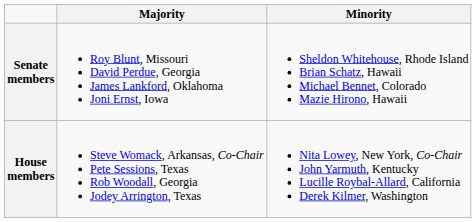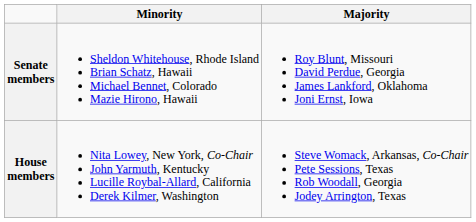 <table class=wikitable>
 <tr>
 <td></td>
+<th>Minority</th>
 <th>Majority</th>
-<th>Minority</th>
 </tr>
 <tr>
 <th>Senate<br>members</th>
+<td valign="top" ><br><ul><li><a href='#'>Sheldon Whitehouse</a>, Rhode Island</li><li><a href='#'>Brian Schatz</a>, Hawaii</li><li><a href='#'>Michael Bennet</a>, Colorado</li><li><a href='#'>Mazie Hirono</a>, Hawaii</li></ul></td>
 <td valign="top" ><br><ul><li><a href='#'>Roy Blunt</a>, Missouri</li><li><a href='#'>David Perdue</a>, Georgia</li><li><a href='#'>James Lankford</a>, Oklahoma</li><li><a href='#'>Joni Ernst</a>, Iowa</li></ul></td>
-<td valign="top" ><br><ul><li><a href='#'>Sheldon Whitehouse</a>, Rhode Island</li><li><a href='#'>Brian Schatz</a>, Hawaii</li><li><a href='#'>Michael Bennet</a>, Colorado</li><li><a href='#'>Mazie Hirono</a>, Hawaii</li></ul></td>
 </tr>
 <tr>
 <th>House<br>members</th>
+<td valign="top" ><br><ul><li><a href='#'>Nita Lowey</a>, New York, <em>Co-Chair</em></li><li><a href='#'>John Yarmuth</a>, Kentucky</li><li><a href='#'>Lucille Roybal-Allard</a>, California</li><li><a href='#'>Derek Kilmer</a>, Washington</li></ul></td>
 <td valign="top" ><br><ul><li><a href='#'>Steve Womack</a>, Arkansas, <em>Co-Chair</em></li><li><a href='#'>Pete Sessions</a>, Texas</li><li><a href='#'>Rob Woodall</a>, Georgia</li><li><a href='#'>Jodey Arrington</a>, Texas</li></ul></td>
-<td valign="top" ><br><ul><li><a href='#'>Nita Lowey</a>, New York, <em>Co-Chair</em></li><li><a href='#'>John Yarmuth</a>, Kentucky</li><li><a href='#'>Lucille Roybal-Allard</a>, California</li><li><a href='#'>Derek Kilmer</a>, Washington</li></ul></td>
 </tr>
 </table>
